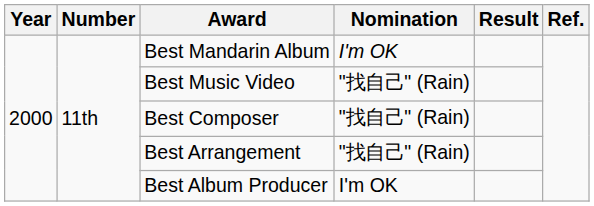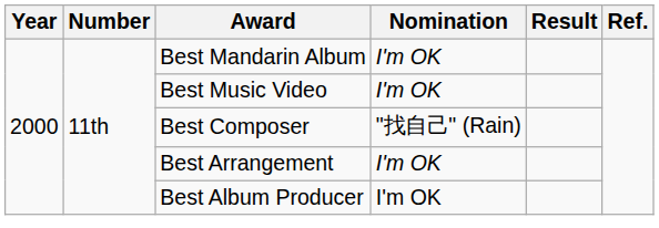 <table class="wikitable">
 <tr>
 <th>Year</th>
 <th>Number</th>
 <th>Award</th>
 <th>Nomination</th>
 <th>Result</th>
 <th>Ref.</th>
 </tr>
 <tr>
 <td rowspan="6">2000</td>
 <td rowspan="6">11th</td>
 <td>Best Mandarin Album</td>
 <td><em>I'm OK</em></td>
 <td></td>
 <td rowspan="6"></td>
 </tr>
 <tr>
 <td>Best Music Video</td>
-<td>"找自己" (Rain)</td>
+<td><em>I'm OK</em></td>
 <td></td>
 </tr>
 <tr>
 <td>Best Composer</td>
 <td>"找自己" (Rain)</td>
 <td></td>
 </tr>
 <tr>
 <td>Best Arrangement</td>
-<td>"找自己" (Rain)</td>
+<td><em>I'm OK</em></td>
 <td></td>
 </tr>
 <tr>
 <td>Best Album Producer</td>
 <td>I'm OK</td>
 <td></td>
 </tr>
 </table>
